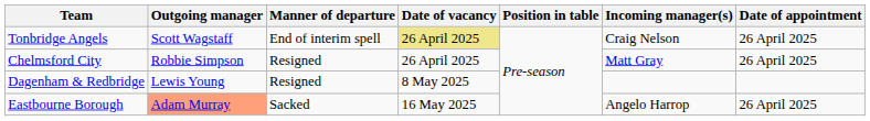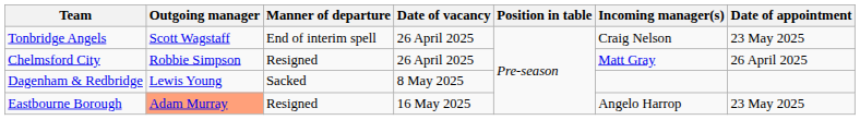 <table class="wikitable sortable" style="clear: both;">
 <tr>
 <th>Team</th>
 <th width-150>Outgoing manager</th>
 <th>Manner of departure</th>
 <th>Date of vacancy</th>
 <th>Position in table</th>
 <th>Incoming manager(s)</th>
 <th>Date of appointment</th>
 </tr>
 <tr>
 <td><a href='#'>Tonbridge Angels</a></td>
 <td> <a href='#'>Scott Wagstaff</a></td>
 <td>End of interim spell</td>
-<td style="background: khaki;">26 April 2025</td>
+<td>26 April 2025</td>
 <td rowspan="4"><em>Pre-season</em></td>
 <td> Craig Nelson</td>
-<td>26 April 2025</td>
+<td>23 May 2025</td>
 </tr>
 <tr>
 <td><a href='#'>Chelmsford City</a></td>
 <td> <a href='#'>Robbie Simpson</a></td>
 <td>Resigned</td>
 <td>26 April 2025</td>
 <td> <a href='#'>Matt Gray</a></td>
 <td>26 April 2025</td>
 </tr>
 <tr>
 <td><a href='#'>Dagenham & Redbridge</a></td>
 <td> <a href='#'>Lewis Young</a></td>
-<td>Resigned</td>
+<td>Sacked</td>
 <td>8 May 2025</td>
 <td></td>
 <td></td>
 </tr>
 <tr>
 <td><a href='#'>Eastbourne Borough</a></td>
 <td style="background: lightsalmon;"> <a href='#'>Adam Murray</a></td>
-<td>Sacked</td>
+<td>Resigned</td>
 <td>16 May 2025</td>
 <td> Angelo Harrop</td>
-<td>26 April 2025</td>
+<td>23 May 2025</td>
 </tr>
 </table>
